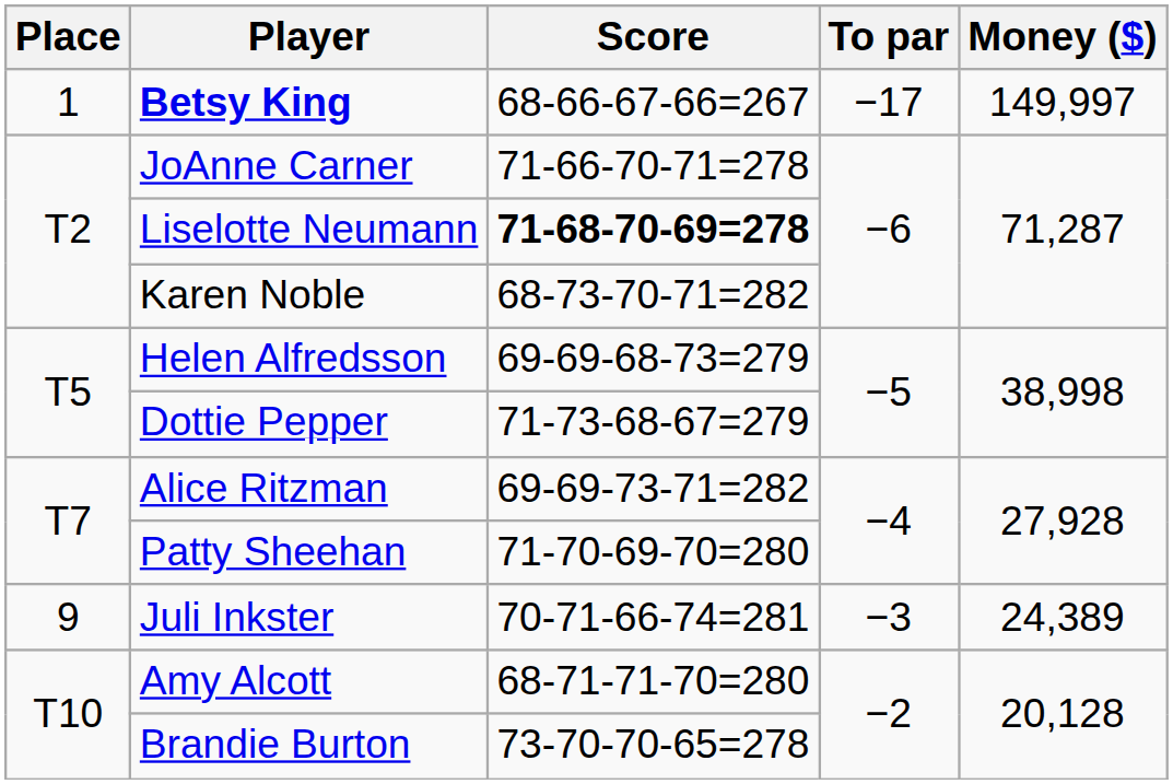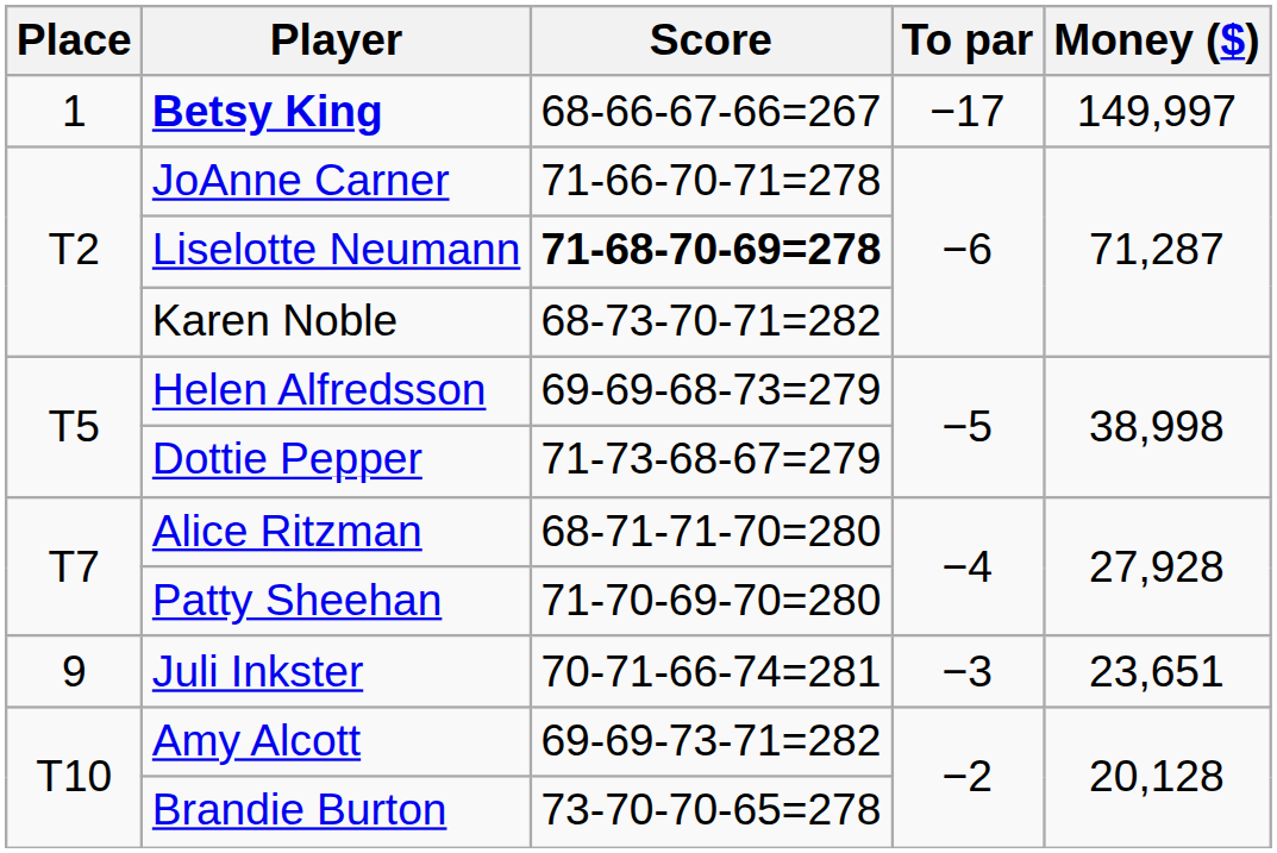 <table class="wikitable">
 <tr>
 <th>Place</th>
 <th>Player</th>
 <th>Score</th>
 <th>To par</th>
 <th>Money (<a href='#'>$</a>)</th>
 </tr>
 <tr>
 <td align=center>1</td>
 <td> <strong><a href='#'>Betsy King</a></strong></td>
 <td>68-66-67-66=267</td>
 <td align=center>−17</td>
 <td align=center>149,997</td>
 </tr>
 <tr>
 <td align=center rowspan=3>T2</td>
 <td> <a href='#'>JoAnne Carner</a></td>
 <td>71-66-70-71=278</td>
 <td align=center rowspan=3>−6</td>
 <td align=center rowspan=3>71,287</td>
 </tr>
 <tr>
 <td> <a href='#'>Liselotte Neumann</a></td>
 <td><strong>71-68-70-69=278</strong></td>
 </tr>
 <tr>
 <td> Karen Noble</td>
 <td>68-73-70-71=282</td>
 </tr>
 <tr>
 <td align=center rowspan=2>T5</td>
 <td> <a href='#'>Helen Alfredsson</a></td>
 <td>69-69-68-73=279</td>
 <td align=center rowspan=2>−5</td>
 <td align=center rowspan=2>38,998</td>
 </tr>
 <tr>
 <td> <a href='#'>Dottie Pepper</a></td>
 <td>71-73-68-67=279</td>
 </tr>
 <tr>
 <td align=center rowspan=2>T7</td>
 <td> <a href='#'>Alice Ritzman</a></td>
-<td>69-69-73-71=282</td>
+<td>68-71-71-70=280</td>
 <td align=center rowspan=2>−4</td>
 <td align=center rowspan=2>27,928</td>
 </tr>
 <tr>
 <td> <a href='#'>Patty Sheehan</a></td>
 <td>71-70-69-70=280</td>
 </tr>
 <tr>
 <td align=center>9</td>
 <td> <a href='#'>Juli Inkster</a></td>
 <td>70-71-66-74=281</td>
 <td align=center>−3</td>
-<td align=center>24,389</td>
+<td align=center>23,651</td>
 </tr>
 <tr>
 <td align=center rowspan=2>T10</td>
 <td> <a href='#'>Amy Alcott</a></td>
-<td>68-71-71-70=280</td>
+<td>69-69-73-71=282</td>
 <td align=center rowspan=2>−2</td>
 <td align=center rowspan=2>20,128</td>
 </tr>
 <tr>
 <td> <a href='#'>Brandie Burton</a></td>
 <td>73-70-70-65=278</td>
 </tr>
 </table>
